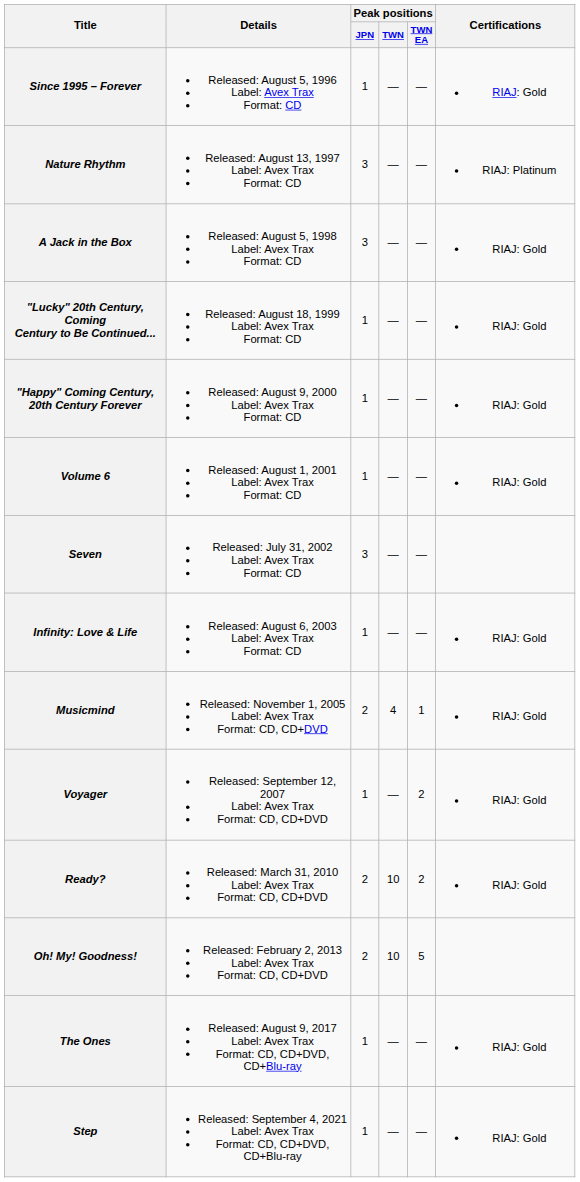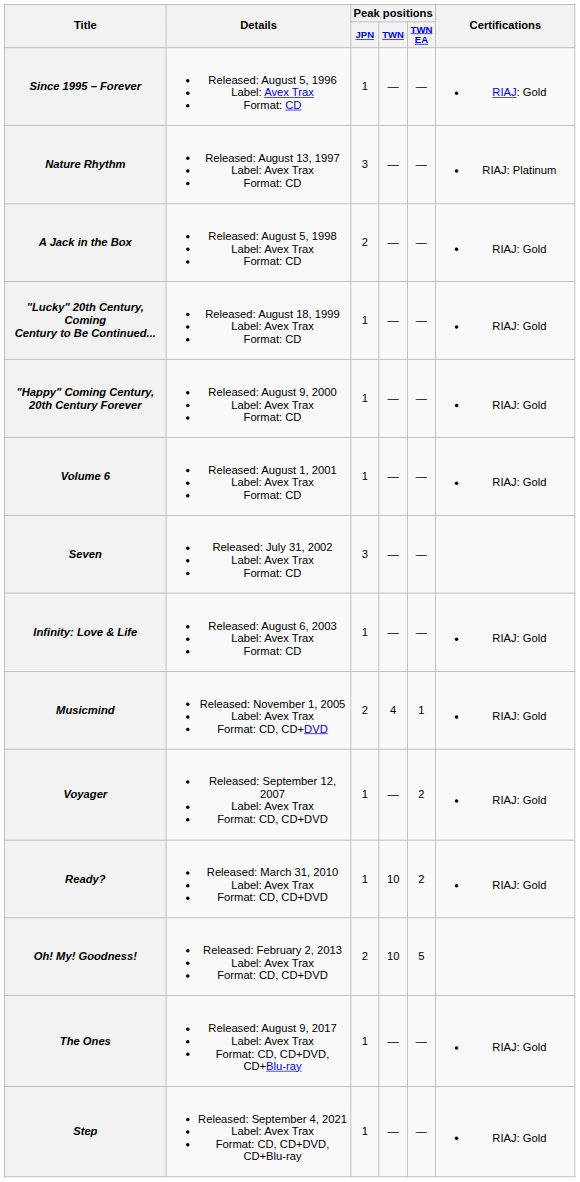 <table class="wikitable plainrowheaders" style="text-align:center;">
 <tr>
 <th scope="col" rowspan="2" style="width:14em;">Title</th>
 <th scope="col" rowspan="2" style="width:16em;">Details</th>
 <th scope="col" colspan="3">Peak positions</th>
 <th scope="col" rowspan="2" style="width:12em;">Certifications</th>
 </tr>
 <tr>
 <th scope="col" style="width:2.5em;font-size:85%;"><a href='#'>JPN</a><br></th>
 <th scope="col" style="width:2.5em;font-size:85%;"><a href='#'>TWN</a><br></th>
 <th scope="col" style="width:2.5em;font-size:85%;"><a href='#'>TWN EA</a><br></th>
 </tr>
 <tr>
 <th scope="row"><em>Since 1995 – Forever</em></th>
 <td><br><ul><li>Released: August 5, 1996</li><li>Label: <a href='#'>Avex Trax</a></li><li>Format: <a href='#'>CD</a></li></ul></td>
 <td>1</td>
 <td>—</td>
 <td>—</td>
 <td><br><ul><li><a href='#'>RIAJ</a>: Gold</li></ul></td>
 </tr>
 <tr>
 <th scope="row"><em>Nature Rhythm</em></th>
 <td><br><ul><li>Released: August 13, 1997</li><li>Label: Avex Trax</li><li>Format: CD</li></ul></td>
 <td>3</td>
 <td>—</td>
 <td>—</td>
 <td><br><ul><li>RIAJ: Platinum</li></ul></td>
 </tr>
 <tr>
 <th scope="row"><em>A Jack in the Box</em></th>
 <td><br><ul><li>Released: August 5, 1998</li><li>Label: Avex Trax</li><li>Format: CD</li></ul></td>
-<td>3</td>
+<td>2</td>
 <td>—</td>
 <td>—</td>
 <td><br><ul><li>RIAJ: Gold</li></ul></td>
 </tr>
 <tr>
 <th scope="row"><em>"Lucky" 20th Century, Coming<br>Century to Be Continued...</em></th>
 <td><br><ul><li>Released: August 18, 1999</li><li>Label: Avex Trax</li><li>Format: CD</li></ul></td>
 <td>1</td>
 <td>—</td>
 <td>—</td>
 <td><br><ul><li>RIAJ: Gold</li></ul></td>
 </tr>
 <tr>
 <th scope="row"><em>"Happy" Coming Century,<br>20th Century Forever</em></th>
 <td><br><ul><li>Released: August 9, 2000</li><li>Label: Avex Trax</li><li>Format: CD</li></ul></td>
 <td>1</td>
 <td>—</td>
 <td>—</td>
 <td><br><ul><li>RIAJ: Gold</li></ul></td>
 </tr>
 <tr>
 <th scope="row"><em>Volume 6</em></th>
 <td><br><ul><li>Released: August 1, 2001</li><li>Label: Avex Trax</li><li>Format: CD</li></ul></td>
 <td>1</td>
 <td>—</td>
 <td>—</td>
 <td><br><ul><li>RIAJ: Gold</li></ul></td>
 </tr>
 <tr>
 <th scope="row"><em>Seven</em></th>
 <td><br><ul><li>Released: July 31, 2002</li><li>Label: Avex Trax</li><li>Format: CD</li></ul></td>
 <td>3</td>
 <td>—</td>
 <td>—</td>
 <td></td>
 </tr>
 <tr>
 <th scope="row"><em>Infinity: Love & Life</em></th>
 <td><br><ul><li>Released: August 6, 2003</li><li>Label: Avex Trax</li><li>Format: CD</li></ul></td>
 <td>1</td>
 <td>—</td>
 <td>—</td>
 <td><br><ul><li>RIAJ: Gold</li></ul></td>
 </tr>
 <tr>
 <th scope="row"><em>Musicmind</em></th>
 <td><br><ul><li>Released: November 1, 2005</li><li>Label: Avex Trax</li><li>Format: CD, CD+<a href='#'>DVD</a></li></ul></td>
 <td>2</td>
 <td>4</td>
 <td>1</td>
 <td><br><ul><li>RIAJ: Gold</li></ul></td>
 </tr>
 <tr>
 <th scope="row"><em>Voyager</em></th>
 <td><br><ul><li>Released: September 12, 2007</li><li>Label: Avex Trax</li><li>Format: CD, CD+DVD</li></ul></td>
 <td>1</td>
 <td>—</td>
 <td>2</td>
 <td><br><ul><li>RIAJ: Gold</li></ul></td>
 </tr>
 <tr>
 <th scope="row"><em>Ready?</em></th>
 <td><br><ul><li>Released: March 31, 2010</li><li>Label: Avex Trax</li><li>Format: CD, CD+DVD</li></ul></td>
-<td>2</td>
+<td>1</td>
 <td>10</td>
 <td>2</td>
 <td><br><ul><li>RIAJ: Gold</li></ul></td>
 </tr>
 <tr>
 <th scope="row"><em>Oh! My! Goodness!</em></th>
 <td><br><ul><li>Released: February 2, 2013</li><li>Label: Avex Trax</li><li>Format: CD, CD+DVD</li></ul></td>
 <td>2</td>
 <td>10</td>
 <td>5</td>
 <td></td>
 </tr>
 <tr>
 <th scope="row"><em>The Ones</em></th>
 <td><br><ul><li>Released: August 9, 2017</li><li>Label: Avex Trax</li><li>Format: CD, CD+DVD,<br>CD+<a href='#'>Blu-ray</a></li></ul></td>
 <td>1</td>
 <td>—</td>
 <td>—</td>
 <td><br><ul><li>RIAJ: Gold</li></ul></td>
 </tr>
 <tr>
 <th scope="row"><em>Step</em></th>
 <td><br><ul><li>Released: September 4, 2021</li><li>Label: Avex Trax</li><li>Format: CD, CD+DVD,<br>CD+Blu-ray</li></ul></td>
 <td>1</td>
 <td>—</td>
 <td>—</td>
 <td><br><ul><li>RIAJ: Gold</li></ul></td>
 </tr>
 </table>
